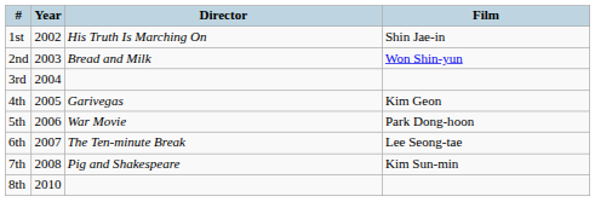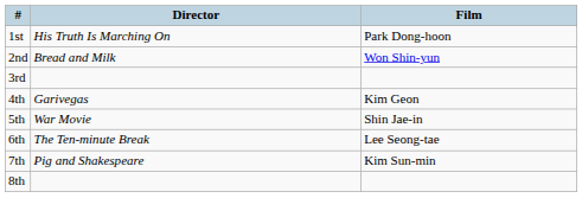 <table class="wikitable" style="width:700px">
 <tr>
 <th style="background:#BED5E1; width:10px">#</th>
-<th style="background:#BED5E1; width:10px">Year</th>
 <th style="background:#BED5E1;">Director</th>
 <th style="background:#BED5E1;">Film</th>
 </tr>
 <tr>
 <td>1st</td>
-<td>2002</td>
 <td><em>His Truth Is Marching On</em></td>
-<td>Shin Jae-in</td>
+<td>Park Dong-hoon</td>
 </tr>
 <tr>
 <td>2nd</td>
-<td>2003</td>
 <td><em>Bread and Milk</em></td>
 <td><a href='#'>Won Shin-yun</a></td>
 </tr>
 <tr>
 <td>3rd</td>
-<td>2004</td>
 <td></td>
 <td></td>
 </tr>
 <tr>
 <td>4th</td>
-<td>2005</td>
 <td><em>Garivegas</em></td>
 <td>Kim Geon</td>
 </tr>
 <tr>
 <td>5th</td>
-<td>2006</td>
 <td><em>War Movie</em></td>
-<td>Park Dong-hoon</td>
+<td>Shin Jae-in</td>
 </tr>
 <tr>
 <td>6th</td>
-<td>2007</td>
 <td><em>The Ten-minute Break</em></td>
 <td>Lee Seong-tae</td>
 </tr>
 <tr>
 <td>7th</td>
-<td>2008</td>
 <td><em>Pig and Shakespeare</em></td>
 <td>Kim Sun-min</td>
 </tr>
 <tr>
 <td>8th</td>
-<td>2010</td>
 <td></td>
 <td></td>
 </tr>
 </table>
